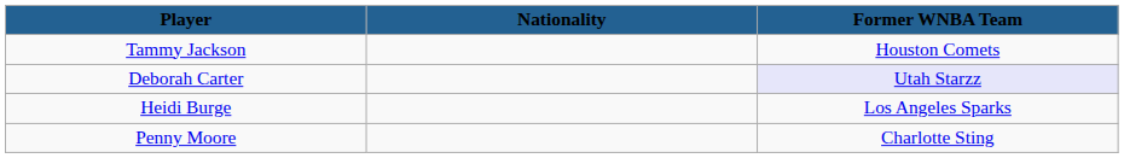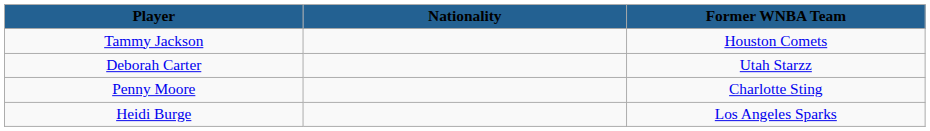 <table class="wikitable" style="text-align:center; width:60em">
 <tr>
 <th style="background: #236192" width="12%"><span>Player</span></th>
 <th style="background: #236192" width="13%"><span>Nationality</span></th>
 <th style="background: #236192" width="12%"><span>Former WNBA Team</span></th>
 </tr>
 <tr>
 <td><a href='#'>Tammy Jackson</a></td>
 <td></td>
 <td><a href='#'>Houston Comets</a></td>
 </tr>
 <tr>
 <td><a href='#'>Deborah Carter</a></td>
 <td></td>
-<td style="background: lavender;"><a href='#'>Utah Starzz</a></td>
+<td><a href='#'>Utah Starzz</a></td>
+</tr>
+<tr>
+<td><a href='#'>Penny Moore</a></td>
+<td></td>
+<td><a href='#'>Charlotte Sting</a></td>
 </tr>
 <tr>
 <td><a href='#'>Heidi Burge</a></td>
 <td></td>
 <td><a href='#'>Los Angeles Sparks</a></td>
 </tr>
-<tr>
-<td><a href='#'>Penny Moore</a></td>
-<td></td>
-<td><a href='#'>Charlotte Sting</a></td>
-</tr>
 </table>
